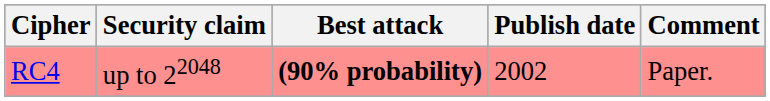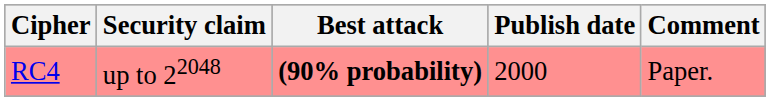 <table class="wikitable" border="1">
 <tr>
 <th>Cipher</th>
 <th>Security claim</th>
 <th>Best attack</th>
 <th>Publish date</th>
 <th>Comment</th>
 </tr>
 <tr style="background: #ff9090; color: black">
 <td><a href='#'>RC4</a></td>
 <td>up to 2<sup>2048</sup></td>
 <td><strong> (90% probability)</strong></td>
-<td>2002</td>
+<td>2000</td>
 <td>Paper.</td>
 </tr>
 </table>
